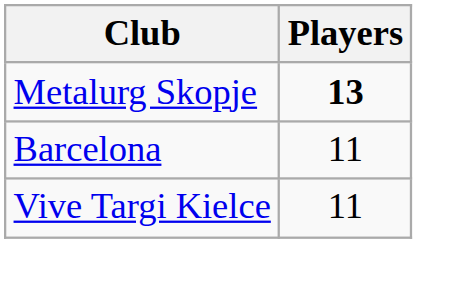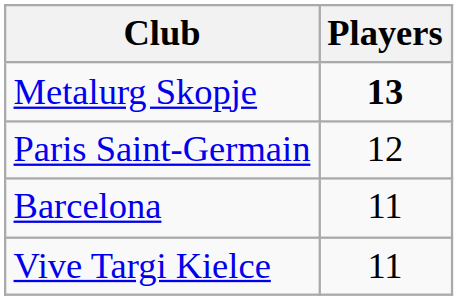 <table class="wikitable sortable">
 <tr>
 <th>Club</th>
 <th>Players</th>
 </tr>
 <tr>
 <td> <a href='#'>Metalurg Skopje</a></td>
 <td align=center><strong>13</strong></td>
 </tr>
 <tr>
+<td> <a href='#'>Paris Saint-Germain</a></td>
+<td align=center>12</td>
+</tr>
+<tr>
 <td> <a href='#'>Barcelona</a></td>
 <td align=center>11</td>
 </tr>
 <tr>
 <td> <a href='#'>Vive Targi Kielce</a></td>
 <td align=center>11</td>
 </tr>
 </table>
